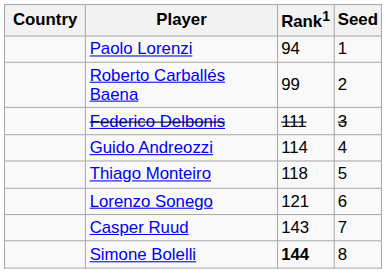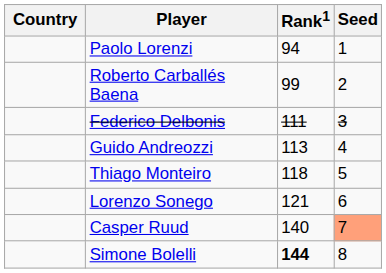 <table class="sortable wikitable">
 <tr>
 <th width="70">Country</th>
 <th width="175">Player</th>
 <th>Rank<sup>1</sup></th>
 <th>Seed</th>
 </tr>
 <tr>
 <td></td>
 <td><a href='#'>Paolo Lorenzi</a></td>
 <td>94</td>
 <td>1</td>
 </tr>
 <tr>
 <td></td>
 <td><a href='#'>Roberto Carballés Baena</a></td>
 <td>99</td>
 <td>2</td>
 </tr>
 <tr>
 <td><s></s></td>
 <td><s><a href='#'>Federico Delbonis</a></s></td>
 <td><s>111</s></td>
 <td><s>3</s></td>
 </tr>
 <tr>
 <td></td>
 <td><a href='#'>Guido Andreozzi</a></td>
-<td>114</td>
+<td>113</td>
 <td>4</td>
 </tr>
 <tr>
 <td></td>
 <td><a href='#'>Thiago Monteiro</a></td>
 <td>118</td>
 <td>5</td>
 </tr>
 <tr>
 <td></td>
 <td><a href='#'>Lorenzo Sonego</a></td>
 <td>121</td>
 <td>6</td>
 </tr>
 <tr>
 <td></td>
 <td><a href='#'>Casper Ruud</a></td>
-<td>143</td>
-<td>7</td>
+<td>140</td>
+<td style="background: lightsalmon;">7</td>
 </tr>
 <tr>
 <td></td>
 <td><a href='#'>Simone Bolelli</a></td>
 <td><strong>144</strong></td>
 <td>8</td>
 </tr>
 </table>
